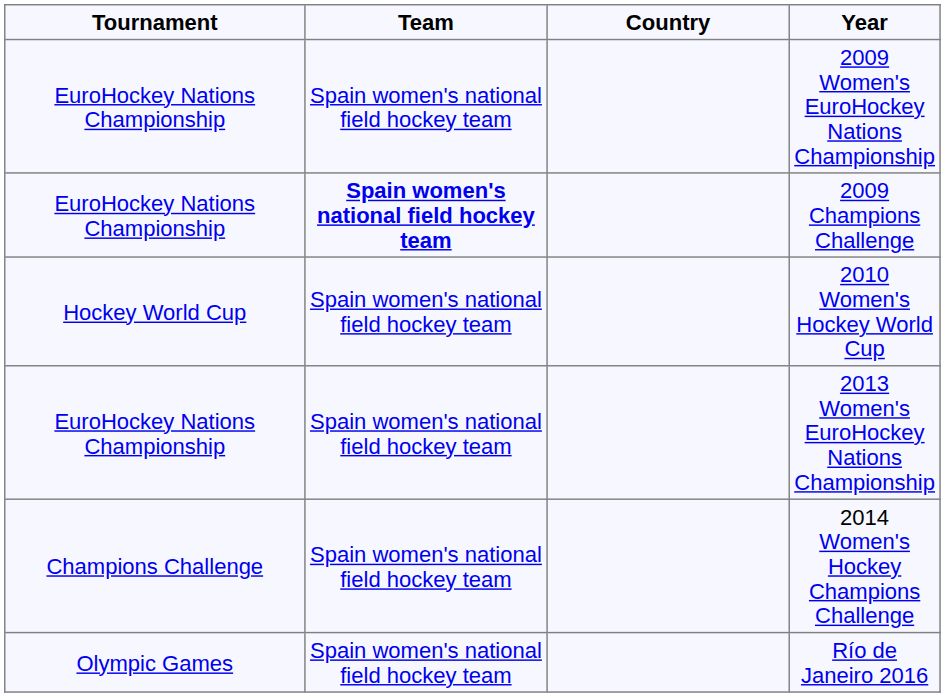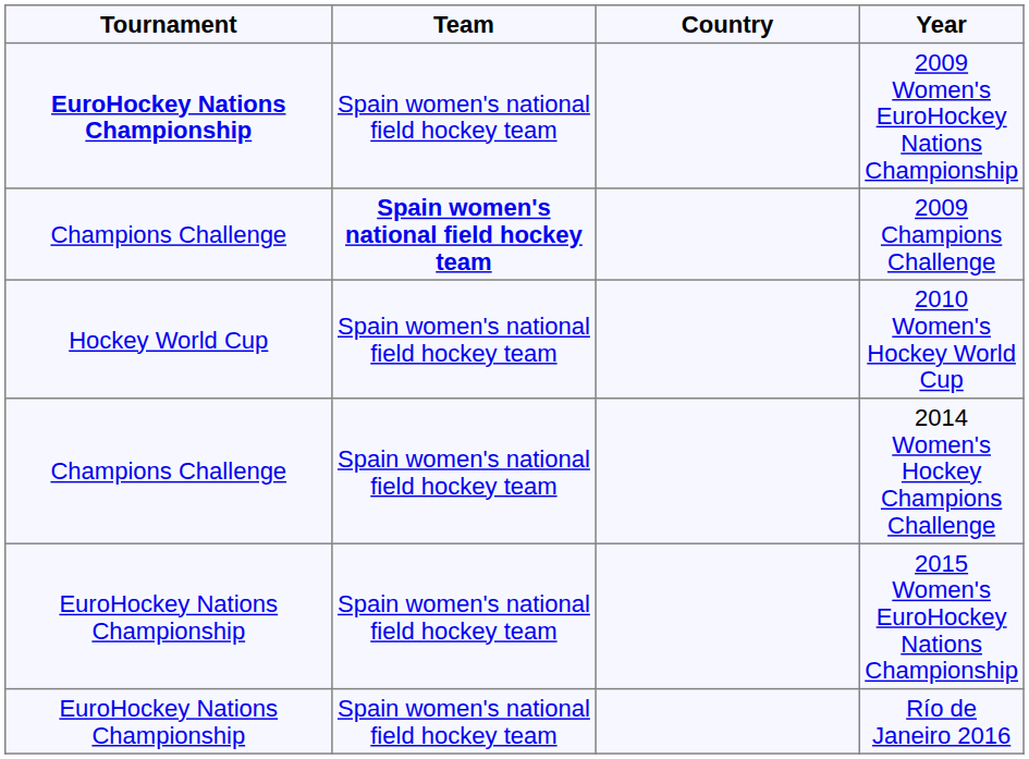 <table align="center" bgcolor="#f7f8ff" cellpadding="3" cellspacing="0" border="1" style="font-size: 95%; border: gray solid 1px; border-collapse: collapse;">
 <tr>
 <th width="200">Tournament</th>
 <th width="160">Team</th>
 <th width="160">Country</th>
 <th width="95">Year</th>
 </tr>
 <tr align="center">
-<td><a href='#'>EuroHockey Nations Championship</a></td>
+<td><strong><a href='#'>EuroHockey Nations Championship</a></strong></td>
 <td><a href='#'>Spain women's national field hockey team</a></td>
 <td></td>
 <td><a href='#'>2009 Women's EuroHockey Nations Championship</a></td>
 </tr>
 <tr align="center">
-<td><a href='#'>EuroHockey Nations Championship</a></td>
+<td><a href='#'>Champions Challenge</a></td>
 <td><strong><a href='#'>Spain women's national field hockey team</a></strong></td>
 <td></td>
 <td><a href='#'>2009 Champions Challenge</a></td>
 </tr>
 <tr align="center">
 <td><a href='#'>Hockey World Cup</a></td>
 <td><a href='#'>Spain women's national field hockey team</a></td>
 <td></td>
 <td><a href='#'>2010 Women's Hockey World Cup</a></td>
 </tr>
 <tr align="center">
-<td><a href='#'>EuroHockey Nations Championship</a></td>
-<td><a href='#'>Spain women's national field hockey team</a></td>
-<td></td>
-<td><a href='#'>2013 Women's EuroHockey Nations Championship</a></td>
-</tr>
-<tr align="center">
 <td><a href='#'>Champions Challenge</a></td>
 <td><a href='#'>Spain women's national field hockey team</a></td>
 <td></td>
 <td>2014  <a href='#'>Women's Hockey Champions Challenge</a></td>
 </tr>
 <tr align="center">
-<td><a href='#'>Olympic Games</a></td>
+<td><a href='#'>EuroHockey Nations Championship</a></td>
+<td><a href='#'>Spain women's national field hockey team</a></td>
+<td></td>
+<td><a href='#'>2015 Women's EuroHockey Nations Championship</a></td>
+</tr>
+<tr align="center">
+<td><a href='#'>EuroHockey Nations Championship</a></td>
 <td><a href='#'>Spain women's national field hockey team</a></td>
 <td></td>
 <td><a href='#'>Río de Janeiro 2016</a></td>
 </tr>
 </table>
